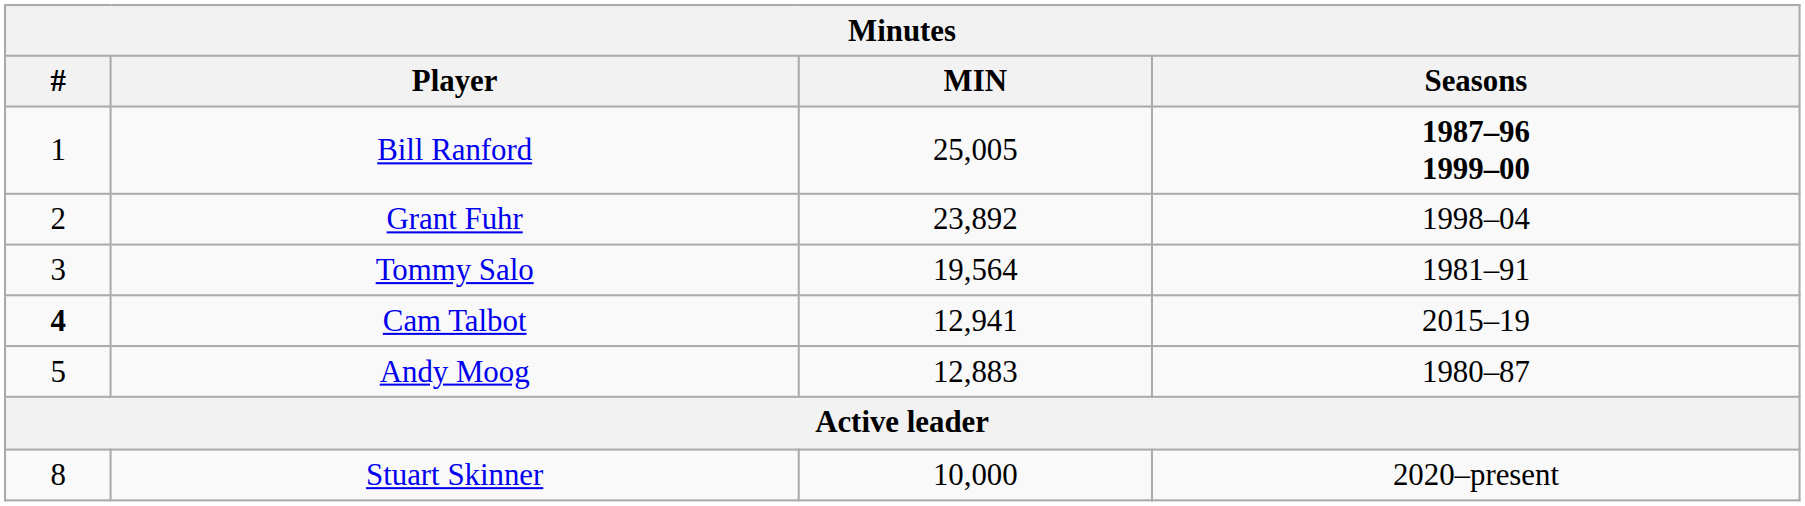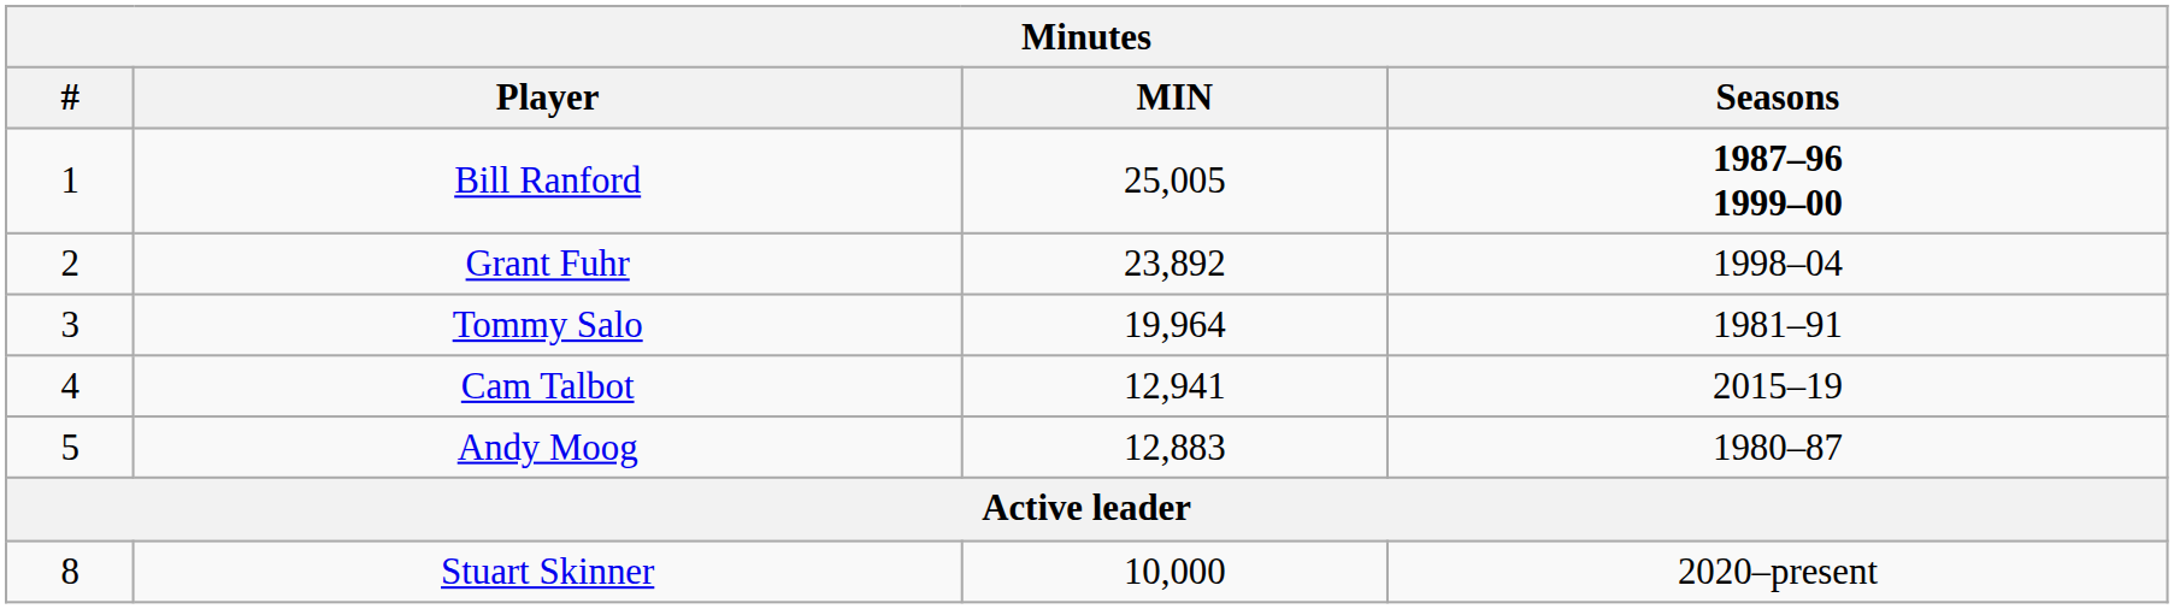 <table class="wikitable" style="text-align: center; font-size: 95%" width="70%">
 <tr>
 <th colspan="4">Minutes</th>
 </tr>
 <tr>
 <th>#</th>
 <th>Player</th>
 <th>MIN</th>
 <th>Seasons</th>
 </tr>
 <tr>
 <td>1</td>
 <td><a href='#'>Bill Ranford</a></td>
 <td>25,005</td>
 <td><strong>1987–96<br>1999–00</strong></td>
 </tr>
 <tr>
 <td>2</td>
 <td><a href='#'>Grant Fuhr</a></td>
 <td>23,892</td>
 <td>1998–04</td>
 </tr>
 <tr>
 <td>3</td>
 <td><a href='#'>Tommy Salo</a></td>
-<td>19,564</td>
+<td>19,964</td>
 <td>1981–91</td>
 </tr>
 <tr>
-<td><strong>4</strong></td>
+<td>4</td>
 <td><a href='#'>Cam Talbot</a></td>
 <td>12,941</td>
 <td>2015–19</td>
 </tr>
 <tr>
 <td>5</td>
 <td><a href='#'>Andy Moog</a></td>
 <td>12,883</td>
 <td>1980–87</td>
 </tr>
 <tr>
 <th colspan="4">Active leader</th>
 </tr>
 <tr>
 <td>8</td>
 <td><a href='#'>Stuart Skinner</a></td>
 <td>10,000</td>
 <td>2020–present</td>
 </tr>
 </table>
